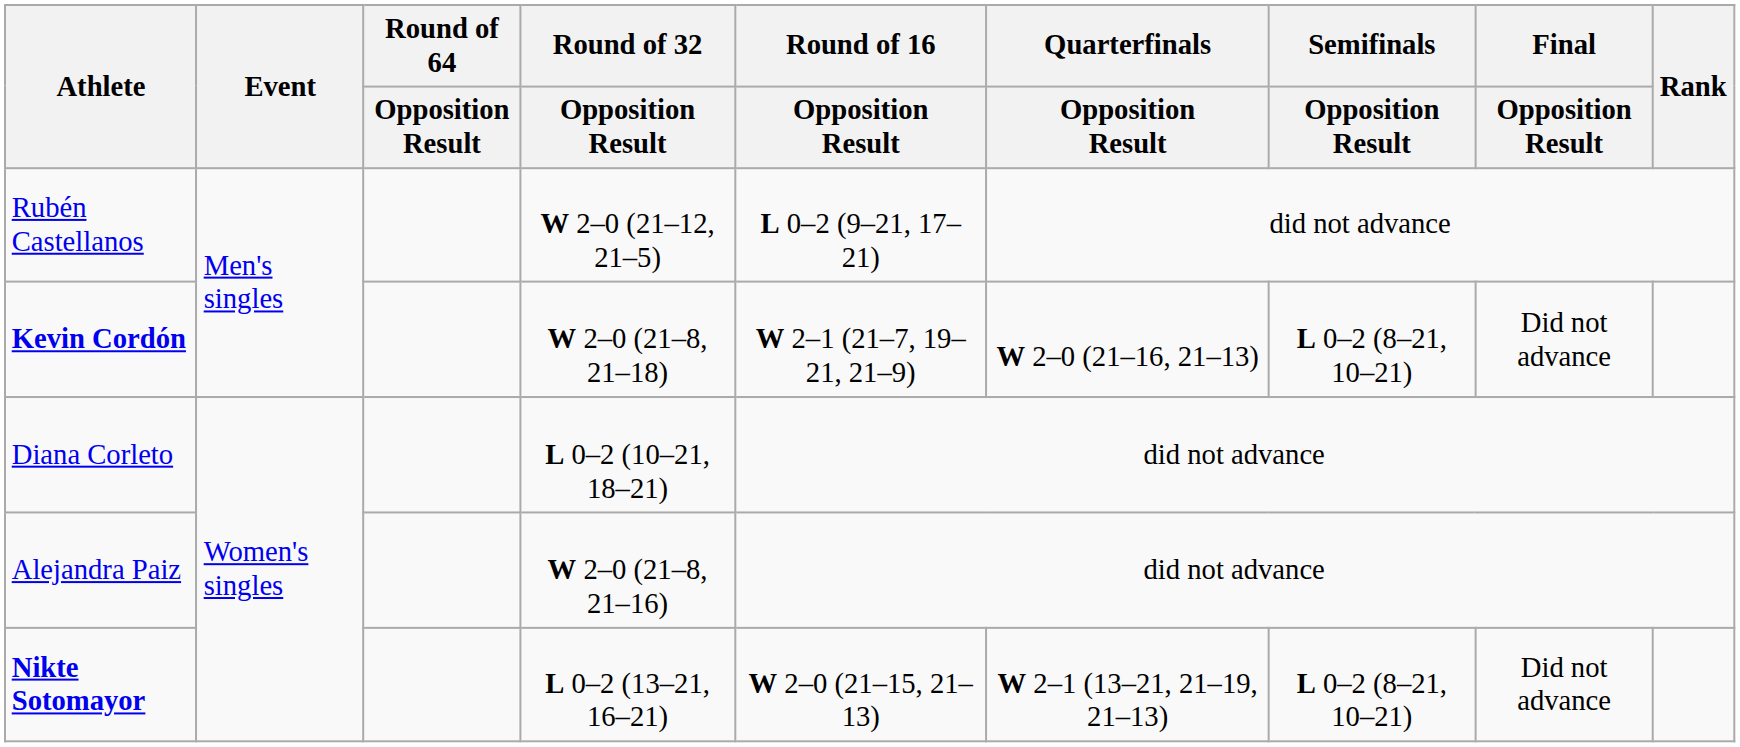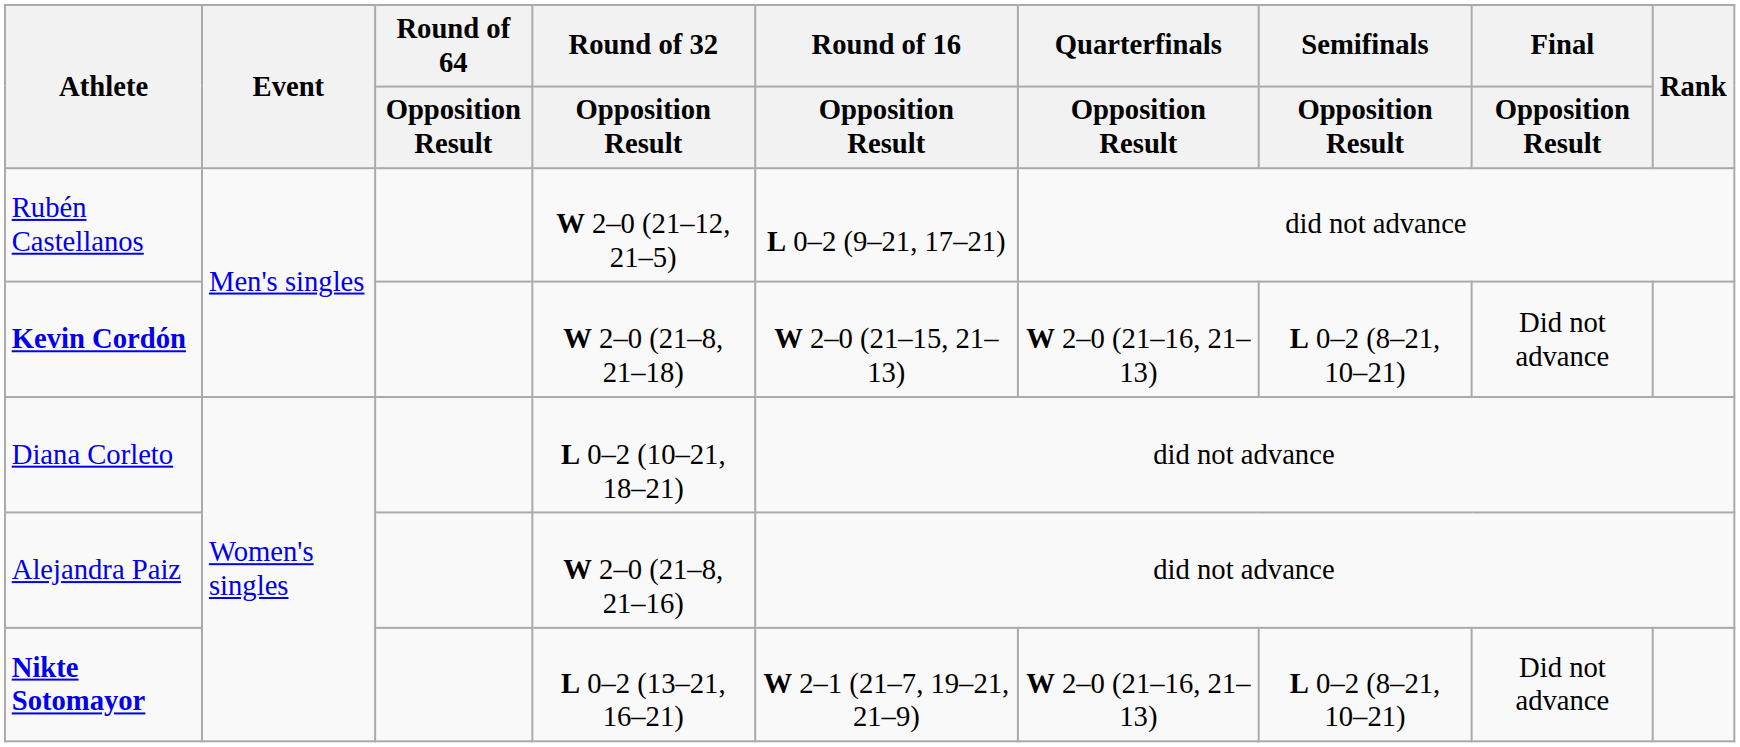 <table class="wikitable" style="font-size:90%">
 <tr>
 <th rowspan="2">Athlete</th>
 <th rowspan="2">Event</th>
 <th>Round of 64</th>
 <th>Round of 32</th>
 <th>Round of 16</th>
 <th>Quarterfinals</th>
 <th>Semifinals</th>
 <th>Final</th>
 <th rowspan="2">Rank</th>
 </tr>
 <tr>
 <th>Opposition<br>Result</th>
 <th>Opposition<br>Result</th>
 <th>Opposition<br>Result</th>
 <th>Opposition<br>Result</th>
 <th>Opposition<br>Result</th>
 <th>Opposition<br>Result</th>
 </tr>
 <tr align=center>
 <td align=left><a href='#'>Rubén Castellanos</a></td>
 <td align=left rowspan=2><a href='#'>Men's singles</a></td>
 <td></td>
 <td><br><strong>W</strong> 2–0 (21–12, 21–5)</td>
 <td><br><strong>L</strong> 0–2 (9–21, 17–21)</td>
 <td colspan=4>did not advance</td>
 </tr>
 <tr align=center>
 <td align=left><strong><a href='#'>Kevin Cordón</a></strong></td>
 <td></td>
 <td><br><strong>W</strong> 2–0 (21–8, 21–18)</td>
-<td><br><strong>W</strong> 2–1 (21–7, 19–21, 21–9)</td>
+<td><br><strong>W</strong> 2–0 (21–15, 21–13)</td>
 <td><br><strong>W</strong> 2–0 (21–16, 21–13)</td>
 <td><br><strong>L</strong> 0–2 (8–21, 10–21)</td>
 <td>Did not advance</td>
 <td></td>
 </tr>
 <tr align=center>
 <td align=left><a href='#'>Diana Corleto</a></td>
 <td align=left rowspan=3><a href='#'>Women's singles</a></td>
 <td></td>
 <td><br><strong>L</strong> 0–2 (10–21, 18–21)</td>
 <td colspan=5>did not advance</td>
 </tr>
 <tr align=center>
 <td align=left><a href='#'>Alejandra Paiz</a></td>
 <td></td>
 <td><br><strong>W</strong> 2–0 (21–8, 21–16)</td>
 <td colspan=5>did not advance</td>
 </tr>
 <tr align=center>
 <td align=left><strong><a href='#'>Nikte Sotomayor</a></strong></td>
 <td></td>
 <td><br><strong>L</strong> 0–2 (13–21, 16–21)</td>
-<td><br><strong>W</strong> 2–0 (21–15, 21–13)</td>
-<td><br><strong>W</strong> 2–1 (13–21, 21–19, 21–13)</td>
+<td><br><strong>W</strong> 2–1 (21–7, 19–21, 21–9)</td>
+<td><br><strong>W</strong> 2–0 (21–16, 21–13)</td>
 <td><br><strong>L</strong> 0–2 (8–21, 10–21)</td>
 <td>Did not advance</td>
 <td></td>
 </tr>
 </table>
